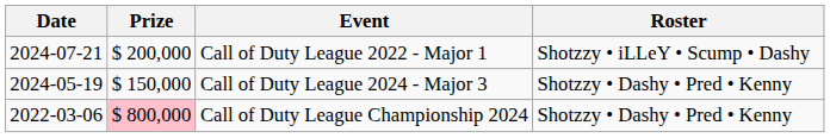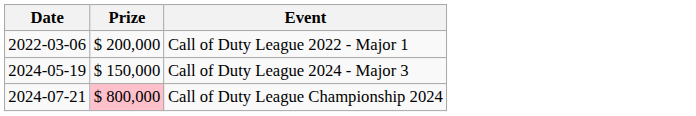 <table class="wikitable sortable">
 <tr>
 <th>Date</th>
 <th>Prize</th>
 <th>Event</th>
-<th>Roster</th>
 </tr>
 <tr>
-<td>2024-07-21</td>
+<td>2022-03-06</td>
 <td>$ 200,000</td>
 <td>Call of Duty League 2022 - Major 1</td>
-<td>Shotzzy • iLLeY • Scump • Dashy  </td>
 </tr>
 <tr>
 <td>2024-05-19</td>
 <td>$ 150,000</td>
 <td>Call of Duty League 2024 - Major 3</td>
-<td>Shotzzy • Dashy • Pred • Kenny</td>
 </tr>
 <tr>
-<td>2022-03-06</td>
+<td>2024-07-21</td>
 <td style="background: pink;">$ 800,000</td>
 <td>Call of Duty League Championship 2024</td>
-<td>Shotzzy • Dashy • Pred • Kenny</td>
 </tr>
 </table>
